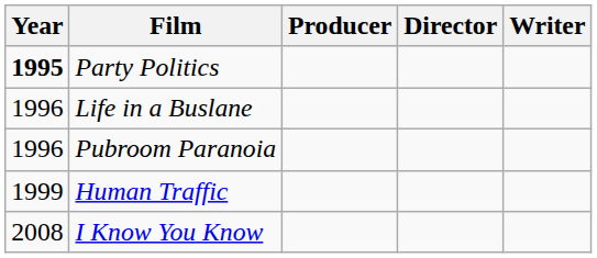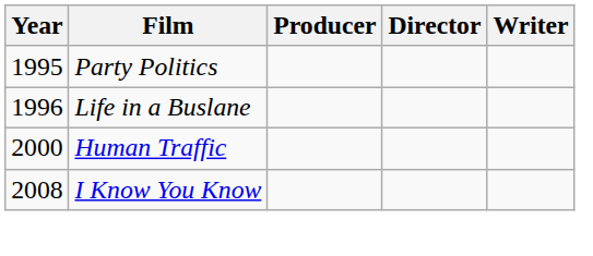 <table class="wikitable sortable">
 <tr>
 <th>Year</th>
 <th>Film</th>
 <th>Producer</th>
 <th>Director</th>
 <th>Writer</th>
 </tr>
 <tr>
-<td><strong>1995</strong></td>
+<td>1995</td>
 <td><em>Party Politics</em></td>
 <td></td>
 <td></td>
 <td></td>
 </tr>
 <tr>
 <td>1996</td>
 <td><em>Life in a Buslane</em></td>
 <td></td>
 <td></td>
 <td></td>
 </tr>
 <tr>
-<td>1996</td>
-<td><em>Pubroom Paranoia</em></td>
-<td></td>
-<td></td>
-<td></td>
-</tr>
-<tr>
-<td>1999</td>
+<td>2000</td>
 <td><em><a href='#'>Human Traffic</a></em></td>
 <td></td>
 <td></td>
 <td></td>
 </tr>
 <tr>
 <td>2008</td>
 <td><em><a href='#'>I Know You Know</a></em></td>
 <td></td>
 <td></td>
 <td></td>
 </tr>
 </table>
